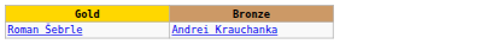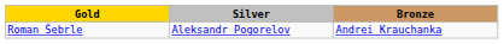 <table class="wikitable" style="text-align:left">
 <tr align="center">
 <td width=200 bgcolor=gold><strong>Gold</strong></td>
+<td width=200 bgcolor=silver><strong>Silver</strong></td>
 <td width=200 bgcolor=CC9966><strong>Bronze</strong></td>
 </tr>
 <tr>
 <td><a href='#'>Roman Šebrle</a><br><em></em></td>
+<td><a href='#'>Aleksandr Pogorelov</a><br><em></em></td>
 <td><a href='#'>Andrei Krauchanka</a><br><em></em></td>
 </tr>
 </table>
